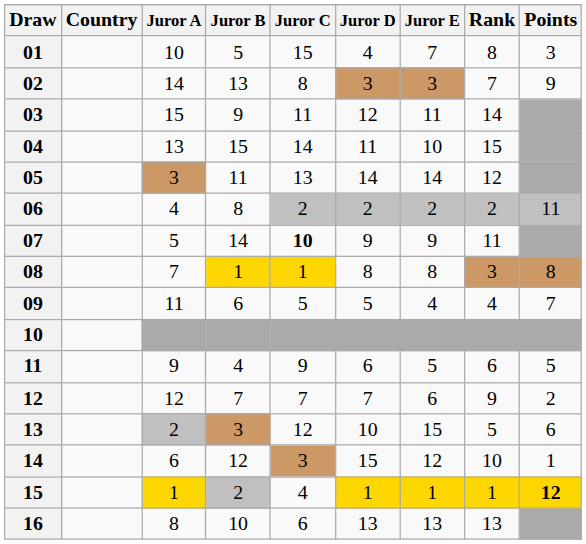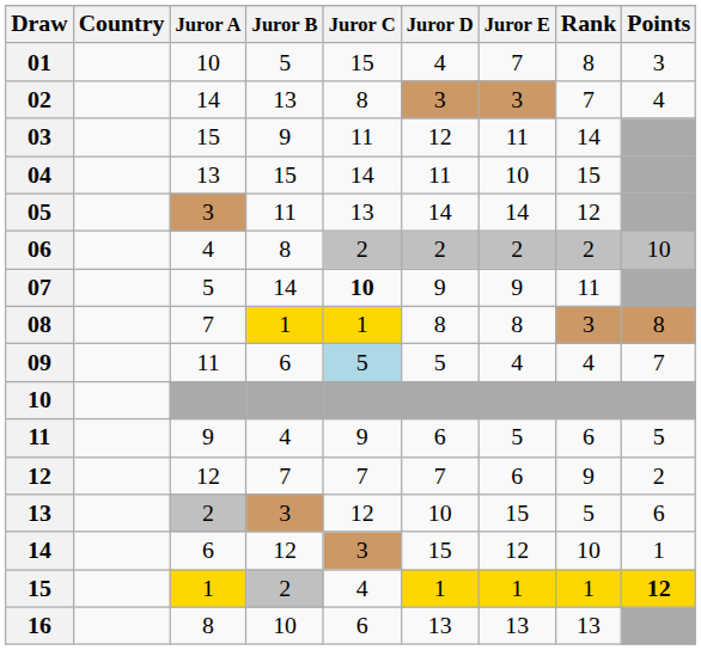 <table class="sortable wikitable collapsible plainrowheaders" style="text-align:center;">
 <tr>
 </tr>
 <tr>
 <th scope="col">Draw</th>
 <th scope="col">Country</th>
 <th scope="col"><small>Juror A</small></th>
 <th scope="col"><small>Juror B</small></th>
 <th scope="col"><small>Juror C</small></th>
 <th scope="col"><small>Juror D</small></th>
 <th scope="col"><small>Juror E</small></th>
 <th scope="col">Rank</th>
 <th scope="col">Points</th>
 </tr>
 <tr>
 <th scope="row" style="text-align:center;">01</th>
 <td style="text-align:left;"></td>
 <td>10</td>
 <td>5</td>
 <td>15</td>
 <td>4</td>
 <td>7</td>
 <td>8</td>
 <td>3</td>
 </tr>
 <tr>
 <th scope="row" style="text-align:center;">02</th>
 <td style="text-align:left;"></td>
 <td>14</td>
 <td>13</td>
 <td>8</td>
 <td style="background:#CC9966;">3</td>
 <td style="background:#CC9966;">3</td>
 <td>7</td>
-<td>9</td>
+<td>4</td>
 </tr>
 <tr>
 <th scope="row" style="text-align:center;">03</th>
 <td style="text-align:left;"></td>
 <td>15</td>
 <td>9</td>
 <td>11</td>
 <td>12</td>
 <td>11</td>
 <td>14</td>
 <td style="background:#AAAAAA;"></td>
 </tr>
 <tr>
 <th scope="row" style="text-align:center;">04</th>
 <td style="text-align:left;"></td>
 <td>13</td>
 <td>15</td>
 <td>14</td>
 <td>11</td>
 <td>10</td>
 <td>15</td>
 <td style="background:#AAAAAA;"></td>
 </tr>
 <tr>
 <th scope="row" style="text-align:center;">05</th>
 <td style="text-align:left;"></td>
 <td style="background:#CC9966;">3</td>
 <td>11</td>
 <td>13</td>
 <td>14</td>
 <td>14</td>
 <td>12</td>
 <td style="background:#AAAAAA;"></td>
 </tr>
 <tr>
 <th scope="row" style="text-align:center;">06</th>
 <td style="text-align:left;"></td>
 <td>4</td>
 <td>8</td>
 <td style="background:silver;">2</td>
 <td style="background:silver;">2</td>
 <td style="background:silver;">2</td>
 <td style="background:silver;">2</td>
-<td style="background:silver;">11</td>
+<td style="background:silver;">10</td>
 </tr>
 <tr>
 <th scope="row" style="text-align:center;">07</th>
 <td style="text-align:left;"></td>
 <td>5</td>
 <td>14</td>
 <td><strong>10</strong></td>
 <td>9</td>
 <td>9</td>
 <td>11</td>
 <td style="background:#AAAAAA;"></td>
 </tr>
 <tr>
 <th scope="row" style="text-align:center;">08</th>
 <td style="text-align:left;"></td>
 <td>7</td>
 <td style="background:gold;">1</td>
 <td style="background:gold;">1</td>
 <td>8</td>
 <td>8</td>
 <td style="background:#CC9966;">3</td>
 <td style="background:#CC9966;">8</td>
 </tr>
 <tr>
 <th scope="row" style="text-align:center;">09</th>
 <td style="text-align:left;"></td>
 <td>11</td>
 <td>6</td>
-<td>5</td>
+<td style="background: lightblue;">5</td>
 <td>5</td>
 <td>4</td>
 <td>4</td>
 <td>7</td>
 </tr>
 <tr class="sortbottom">
 <th scope="row" style="text-align:center;">10</th>
 <td style="text-align:left;"></td>
 <td style="background:#AAAAAA;"></td>
 <td style="background:#AAAAAA;"></td>
 <td style="background:#AAAAAA;"></td>
 <td style="background:#AAAAAA;"></td>
 <td style="background:#AAAAAA;"></td>
 <td style="background:#AAAAAA;"></td>
 <td style="background:#AAAAAA;"></td>
 </tr>
 <tr>
 <th scope="row" style="text-align:center;">11</th>
 <td style="text-align:left;"></td>
 <td>9</td>
 <td>4</td>
 <td>9</td>
 <td>6</td>
 <td>5</td>
 <td>6</td>
 <td>5</td>
 </tr>
 <tr>
 <th scope="row" style="text-align:center;">12</th>
 <td style="text-align:left;"></td>
 <td>12</td>
 <td>7</td>
 <td>7</td>
 <td>7</td>
 <td>6</td>
 <td>9</td>
 <td>2</td>
 </tr>
 <tr>
 <th scope="row" style="text-align:center;">13</th>
 <td style="text-align:left;"></td>
 <td style="background:silver;">2</td>
 <td style="background:#CC9966;">3</td>
 <td>12</td>
 <td>10</td>
 <td>15</td>
 <td>5</td>
 <td>6</td>
 </tr>
 <tr>
 <th scope="row" style="text-align:center;">14</th>
 <td style="text-align:left;"></td>
 <td>6</td>
 <td>12</td>
 <td style="background:#CC9966;">3</td>
 <td>15</td>
 <td>12</td>
 <td>10</td>
 <td>1</td>
 </tr>
 <tr>
 <th scope="row" style="text-align:center;">15</th>
 <td style="text-align:left;"></td>
 <td style="background:gold;">1</td>
 <td style="background:silver;">2</td>
 <td>4</td>
 <td style="background:gold;">1</td>
 <td style="background:gold;">1</td>
 <td style="background:gold;">1</td>
 <td style="background:gold;"><strong>12</strong></td>
 </tr>
 <tr>
 <th scope="row" style="text-align:center;">16</th>
 <td style="text-align:left;"></td>
 <td>8</td>
 <td>10</td>
 <td>6</td>
 <td>13</td>
 <td>13</td>
 <td>13</td>
 <td style="background:#AAAAAA;"></td>
 </tr>
 </table>
